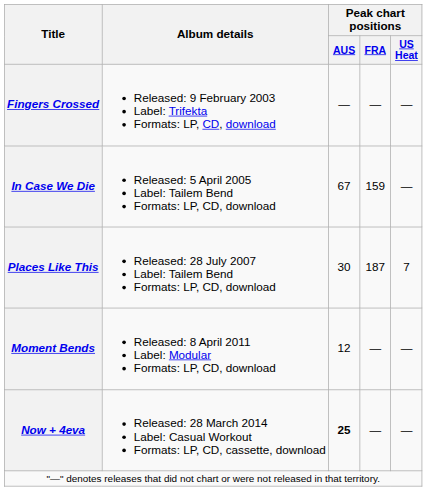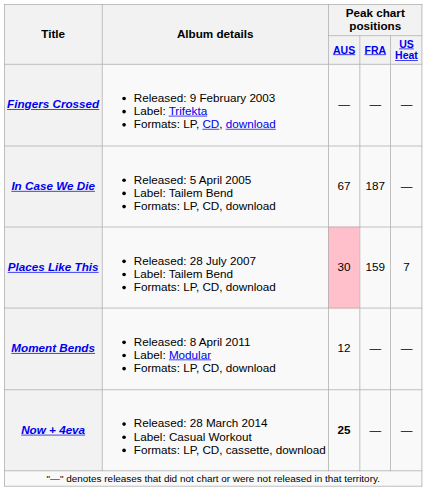 <table class="wikitable plainrowheaders" border="1">
 <tr>
 <th scope="col" rowspan="2">Title</th>
 <th scope="col" rowspan="2">Album details</th>
 <th scope="col" colspan="3">Peak chart positions</th>
 </tr>
 <tr>
 <th scope="col" style="width:2.5em;font-size:90%;"><a href='#'>AUS</a><br></th>
 <th scope="col" style="width:2.5em;font-size:90%;"><a href='#'>FRA</a><br></th>
 <th scope="col" style="width:2.5em;font-size:90%;"><a href='#'>US<br>Heat</a><br></th>
 </tr>
 <tr>
 <th scope="row"><em><a href='#'>Fingers Crossed</a></em></th>
 <td><br><ul><li>Released: 9 February 2003</li><li>Label: <a href='#'>Trifekta</a></li><li>Formats: LP, <a href='#'>CD</a>, <a href='#'>download</a></li></ul></td>
 <td align="center">—</td>
 <td align="center">—</td>
 <td align="center">—</td>
 </tr>
 <tr>
 <th scope="row"><em><a href='#'>In Case We Die</a></em></th>
 <td><br><ul><li>Released: 5 April 2005</li><li>Label: Tailem Bend</li><li>Formats: LP, CD, download</li></ul></td>
 <td align="center">67</td>
-<td align="center">159</td>
+<td align="center">187</td>
 <td align="center">—</td>
 </tr>
 <tr>
 <th scope="row"><em><a href='#'>Places Like This</a></em></th>
 <td><br><ul><li>Released: 28 July 2007</li><li>Label: Tailem Bend</li><li>Formats: LP, CD, download</li></ul></td>
-<td align="center">30</td>
-<td align="center">187</td>
+<td align="center" style="background: pink;">30</td>
+<td align="center">159</td>
 <td align="center">7</td>
 </tr>
 <tr>
 <th scope="row"><em><a href='#'>Moment Bends</a></em></th>
 <td><br><ul><li>Released: 8 April 2011</li><li>Label: <a href='#'>Modular</a></li><li>Formats: LP, CD, download</li></ul></td>
 <td align="center">12</td>
 <td align="center">—</td>
 <td align="center">—</td>
 </tr>
 <tr>
 <th scope="row"><em><a href='#'>Now + 4eva</a></em></th>
 <td><br><ul><li>Released: 28 March 2014</li><li>Label: Casual Workout</li><li>Formats: LP, CD, cassette, download</li></ul></td>
 <td align="center"><strong>25</strong></td>
 <td align="center">—</td>
 <td align="center">—</td>
 </tr>
 <tr>
 <td align="center" colspan="5" style="font-size: 85%">"—" denotes releases that did not chart or were not released in that territory.</td>
 </tr>
 </table>
